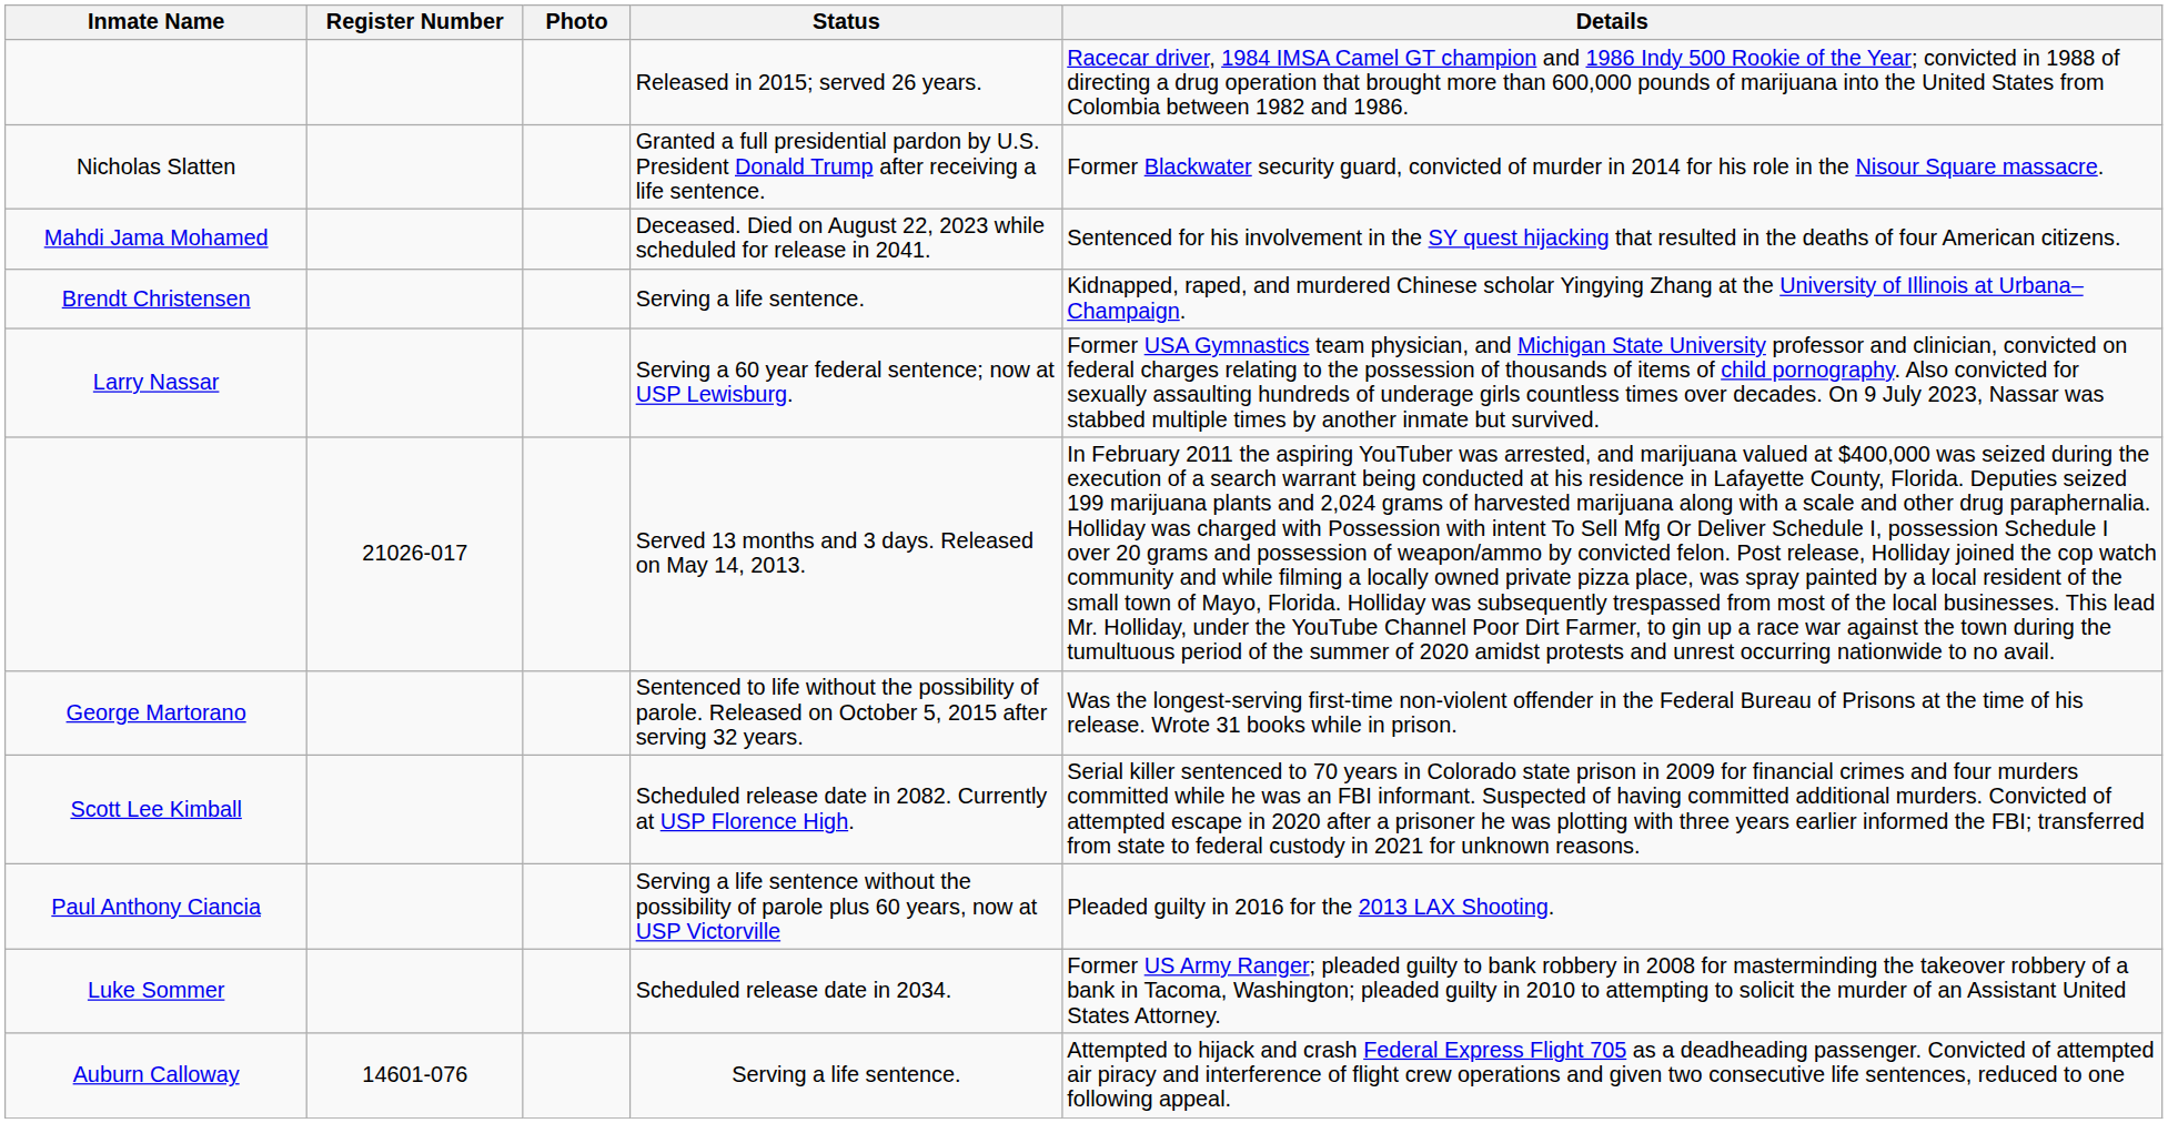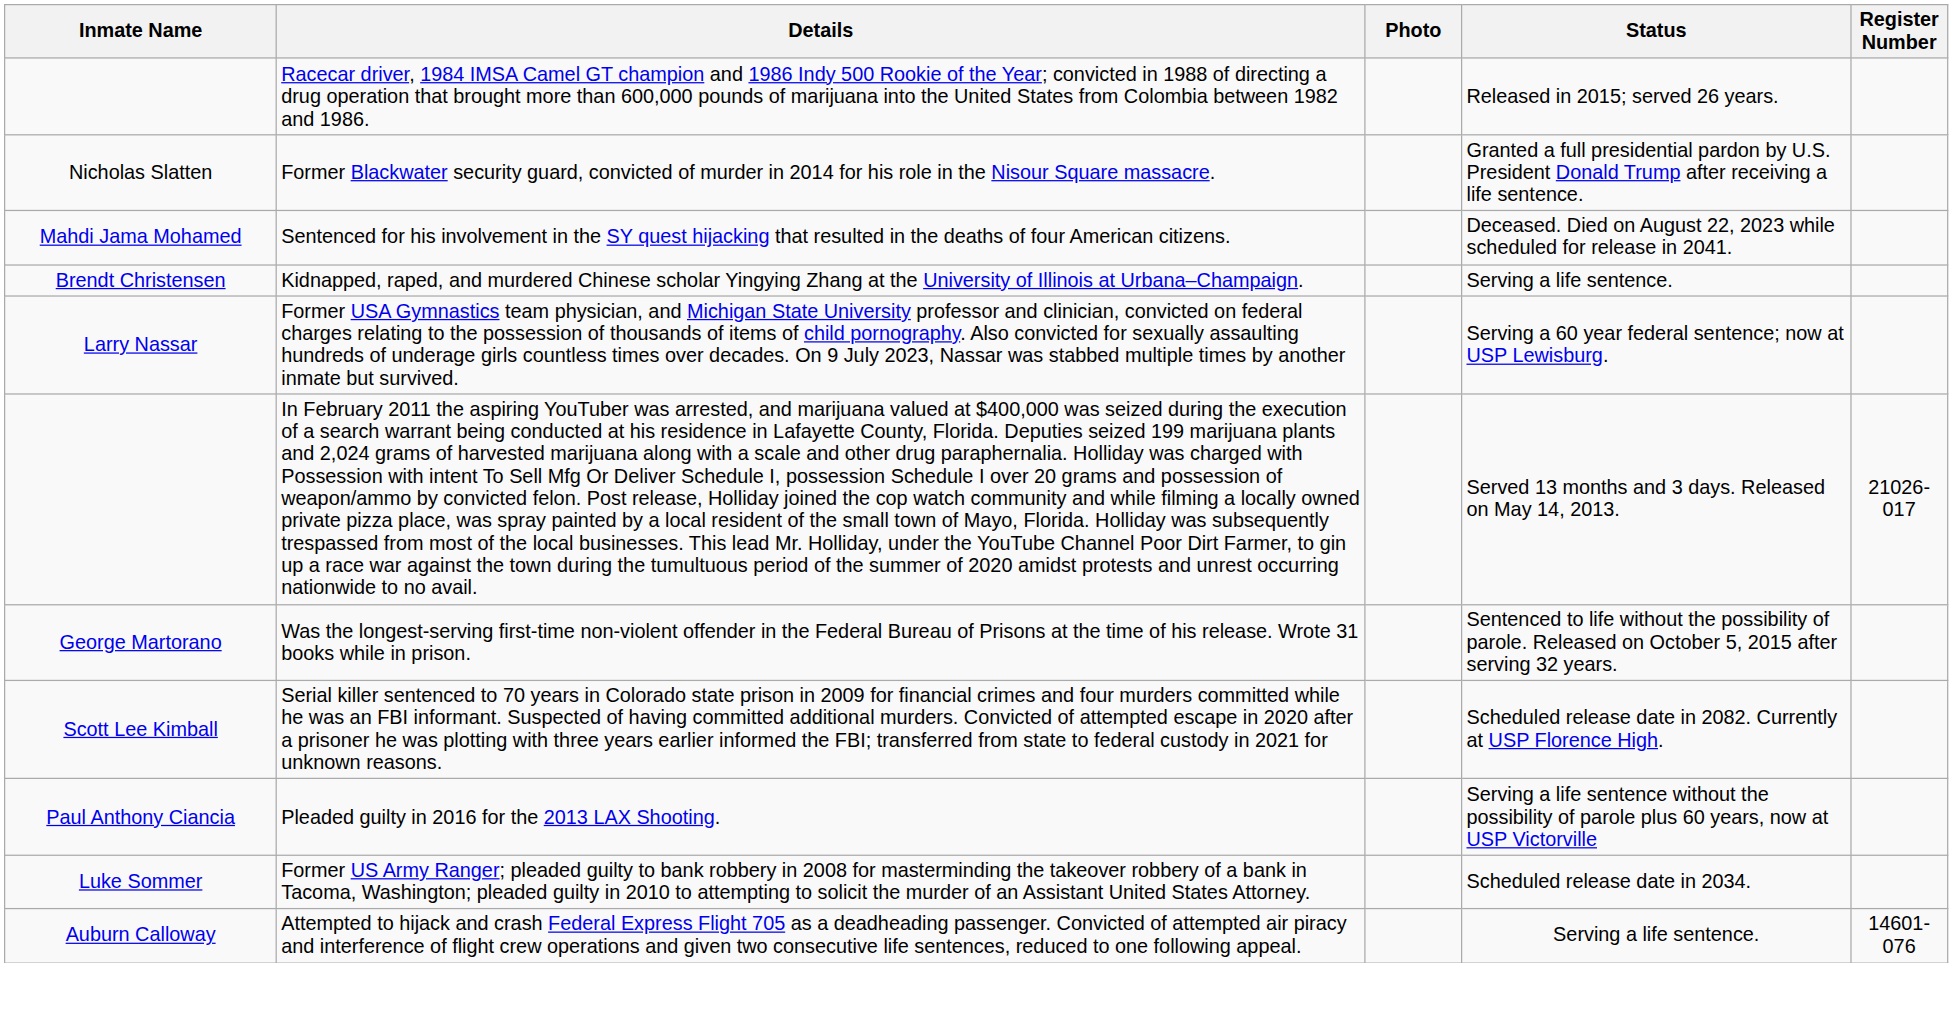 <table class="wikitable sortable">
 <tr>
 <th width=14%>Inmate Name</th>
-<th width=10%>Register Number</th>
+<th width=56%>Details</th>
 <th width=5%>Photo</th>
 <th width=20%>Status</th>
-<th width=56%>Details</th>
+<th width=10%>Register Number</th>
 </tr>
 <tr>
 <td style="text-align:center;"></td>
-<td style="text-align:center;"></td>
+<td><a href='#'>Racecar driver</a>, <a href='#'>1984 IMSA Camel GT champion</a> and <a href='#'>1986 Indy 500 Rookie of the Year</a>; convicted in 1988 of directing a drug operation that brought more than 600,000 pounds of marijuana into the United States from Colombia between 1982 and 1986.</td>
 <td></td>
 <td>Released in 2015; served 26 years.</td>
-<td><a href='#'>Racecar driver</a>, <a href='#'>1984 IMSA Camel GT champion</a> and <a href='#'>1986 Indy 500 Rookie of the Year</a>; convicted in 1988 of directing a drug operation that brought more than 600,000 pounds of marijuana into the United States from Colombia between 1982 and 1986.</td>
+<td style="text-align:center;"></td>
 </tr>
 <tr>
 <td style="text-align:center;">Nicholas Slatten</td>
-<td style="text-align:center;"></td>
+<td>Former <a href='#'>Blackwater</a> security guard, convicted of murder in 2014 for his role in the <a href='#'>Nisour Square massacre</a>.</td>
 <td></td>
 <td>Granted a full presidential pardon by U.S. President <a href='#'>Donald Trump</a> after receiving a life sentence.</td>
-<td>Former <a href='#'>Blackwater</a> security guard, convicted of murder in 2014 for his role in the <a href='#'>Nisour Square massacre</a>.</td>
+<td style="text-align:center;"></td>
 </tr>
 <tr>
 <td style="text-align:center;"><a href='#'>Mahdi Jama Mohamed</a></td>
-<td style="text-align:center;"></td>
+<td>Sentenced for his involvement in the <a href='#'>SY quest hijacking</a> that resulted in the deaths of four American citizens.</td>
 <td></td>
 <td>Deceased. Died on August 22, 2023 while scheduled for release in 2041.</td>
-<td>Sentenced for his involvement in the <a href='#'>SY quest hijacking</a> that resulted in the deaths of four American citizens.</td>
+<td style="text-align:center;"></td>
 </tr>
 <tr>
 <td style="text-align:center;"><a href='#'>Brendt Christensen</a></td>
-<td style="text-align:center;"></td>
+<td>Kidnapped, raped, and murdered Chinese scholar Yingying Zhang at the <a href='#'>University of Illinois at Urbana–Champaign</a>.</td>
 <td></td>
 <td>Serving a life sentence.</td>
-<td>Kidnapped, raped, and murdered Chinese scholar Yingying Zhang at the <a href='#'>University of Illinois at Urbana–Champaign</a>.</td>
+<td style="text-align:center;"></td>
 </tr>
 <tr>
 <td style="text-align:center;"><a href='#'>Larry Nassar</a></td>
-<td style="text-align:center;"></td>
+<td>Former <a href='#'>USA Gymnastics</a> team physician, and <a href='#'>Michigan State University</a> professor and clinician, convicted on federal charges relating to the possession of thousands of items of <a href='#'>child pornography</a>. Also convicted for sexually assaulting hundreds of underage girls countless times over decades. On 9 July 2023, Nassar was stabbed multiple times by another inmate but survived.</td>
 <td></td>
 <td>Serving a 60 year federal sentence; now at <a href='#'>USP Lewisburg</a>.</td>
-<td>Former <a href='#'>USA Gymnastics</a> team physician, and <a href='#'>Michigan State University</a> professor and clinician, convicted on federal charges relating to the possession of thousands of items of <a href='#'>child pornography</a>. Also convicted for sexually assaulting hundreds of underage girls countless times over decades. On 9 July 2023, Nassar was stabbed multiple times by another inmate but survived.</td>
+<td style="text-align:center;"></td>
 </tr>
 <tr>
 <td style="text-align:center;"></td>
-<td style="text-align:center;">21026-017</td>
+<td>In February 2011 the aspiring YouTuber was arrested, and marijuana valued at $400,000 was seized during the execution of a search warrant being conducted at his residence in Lafayette County, Florida. Deputies seized 199 marijuana plants and 2,024 grams of harvested marijuana along with a scale and other drug paraphernalia. Holliday was charged with Possession with intent To Sell Mfg Or Deliver Schedule I, possession Schedule I over 20 grams and possession of weapon/ammo by convicted felon. Post release, Holliday joined the cop watch community and while filming a locally owned private pizza place, was spray painted by a local resident of the small town of Mayo, Florida. Holliday was subsequently trespassed from most of the local businesses. This lead Mr. Holliday, under the YouTube Channel Poor Dirt Farmer, to gin up a race war against the town during the tumultuous period of the summer of 2020 amidst protests and unrest occurring nationwide to no avail.</td>
 <td></td>
 <td>Served 13 months and 3 days. Released on May 14, 2013.</td>
-<td>In February 2011 the aspiring YouTuber was arrested, and marijuana valued at $400,000 was seized during the execution of a search warrant being conducted at his residence in Lafayette County, Florida. Deputies seized 199 marijuana plants and 2,024 grams of harvested marijuana along with a scale and other drug paraphernalia. Holliday was charged with Possession with intent To Sell Mfg Or Deliver Schedule I, possession Schedule I over 20 grams and possession of weapon/ammo by convicted felon. Post release, Holliday joined the cop watch community and while filming a locally owned private pizza place, was spray painted by a local resident of the small town of Mayo, Florida. Holliday was subsequently trespassed from most of the local businesses. This lead Mr. Holliday, under the YouTube Channel Poor Dirt Farmer, to gin up a race war against the town during the tumultuous period of the summer of 2020 amidst protests and unrest occurring nationwide to no avail.</td>
+<td style="text-align:center;">21026-017</td>
 </tr>
 <tr>
 <td style="text-align:center;"><a href='#'>George Martorano</a></td>
-<td style="text-align:center;"></td>
+<td>Was the longest-serving first-time non-violent offender in the Federal Bureau of Prisons at the time of his release. Wrote 31 books while in prison.</td>
 <td></td>
 <td>Sentenced to life without the possibility of parole. Released on October 5, 2015 after serving 32 years.</td>
-<td>Was the longest-serving first-time non-violent offender in the Federal Bureau of Prisons at the time of his release. Wrote 31 books while in prison.</td>
+<td style="text-align:center;"></td>
 </tr>
 <tr>
 <td style="text-align:center;"><a href='#'>Scott Lee Kimball</a></td>
-<td style="text-align:center;"></td>
+<td>Serial killer sentenced to 70 years in Colorado state prison in 2009 for financial crimes and four murders committed while he was an FBI informant. Suspected of having committed additional murders. Convicted of attempted escape in 2020 after a prisoner he was plotting with three years earlier informed the FBI; transferred from state to federal custody in 2021 for unknown reasons.</td>
 <td></td>
 <td>Scheduled release date in 2082. Currently at <a href='#'>USP Florence High</a>.</td>
-<td>Serial killer sentenced to 70 years in Colorado state prison in 2009 for financial crimes and four murders committed while he was an FBI informant. Suspected of having committed additional murders. Convicted of attempted escape in 2020 after a prisoner he was plotting with three years earlier informed the FBI; transferred from state to federal custody in 2021 for unknown reasons.</td>
+<td style="text-align:center;"></td>
 </tr>
 <tr>
 <td style="text-align:center;"><a href='#'>Paul Anthony Ciancia</a></td>
-<td></td>
+<td>Pleaded guilty in 2016 for the <a href='#'>2013 LAX Shooting</a>.</td>
 <td></td>
 <td>Serving a life sentence without the possibility of parole plus 60 years, now at <a href='#'>USP Victorville</a></td>
-<td>Pleaded guilty in 2016 for the <a href='#'>2013 LAX Shooting</a>.</td>
+<td></td>
 </tr>
 <tr>
 <td style="text-align:center;"><a href='#'>Luke Sommer</a></td>
-<td></td>
+<td>Former <a href='#'>US Army Ranger</a>; pleaded guilty to bank robbery in 2008 for masterminding the takeover robbery of a bank in Tacoma, Washington; pleaded guilty in 2010 to attempting to solicit the murder of an Assistant United States Attorney.</td>
 <td></td>
 <td>Scheduled release date in 2034.</td>
-<td>Former <a href='#'>US Army Ranger</a>; pleaded guilty to bank robbery in 2008 for masterminding the takeover robbery of a bank in Tacoma, Washington; pleaded guilty in 2010 to attempting to solicit the murder of an Assistant United States Attorney.</td>
+<td></td>
 </tr>
 <tr>
 <td style="text-align:center;"><a href='#'> Auburn Calloway</a></td>
-<td style="text-align:center;">14601-076</td>
+<td>Attempted to hijack and crash <a href='#'>Federal Express Flight 705</a> as a deadheading passenger. Convicted of attempted air piracy and interference of flight crew operations and given two consecutive life sentences, reduced to one following appeal.</td>
 <td></td>
 <td style="text-align:center;">Serving a life sentence.</td>
-<td>Attempted to hijack and crash <a href='#'>Federal Express Flight 705</a> as a deadheading passenger. Convicted of attempted air piracy and interference of flight crew operations and given two consecutive life sentences, reduced to one following appeal.</td>
+<td style="text-align:center;">14601-076</td>
 </tr>
 </table>
